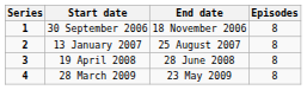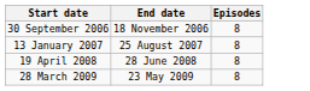 <table class="wikitable" style="text-align:center;">
 <tr>
-<th>Series</th>
 <th>Start date</th>
 <th>End date</th>
 <th>Episodes</th>
 </tr>
 <tr>
-<td><strong>1</strong></td>
 <td>30 September 2006</td>
 <td>18 November 2006</td>
 <td>8</td>
 </tr>
 <tr>
-<td><strong>2</strong></td>
 <td>13 January 2007</td>
 <td>25 August 2007</td>
 <td>8</td>
 </tr>
 <tr>
-<td><strong>3</strong></td>
 <td>19 April 2008</td>
 <td>28 June 2008</td>
 <td>8</td>
 </tr>
 <tr>
-<td><strong>4</strong></td>
 <td>28 March 2009</td>
 <td>23 May 2009</td>
 <td>8</td>
 </tr>
 </table>
